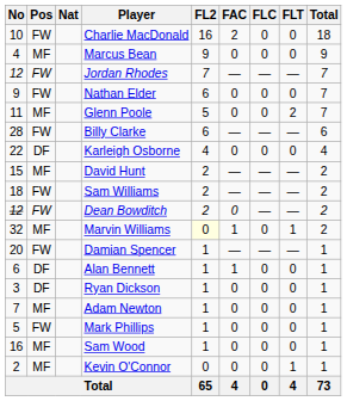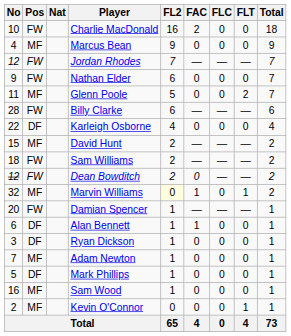 <table class="wikitable"  style="text-align:center; border:1px #aaa solid; font-size:95%;">
 <tr>
 <th>No</th>
 <th>Pos</th>
 <th>Nat</th>
 <th>Player</th>
 <th>FL2</th>
 <th>FAC</th>
 <th>FLC</th>
 <th>FLT</th>
 <th>Total</th>
 </tr>
 <tr>
 <td>10</td>
 <td>FW</td>
 <td></td>
 <td style="text-align:left;"><a href='#'>Charlie MacDonald</a></td>
 <td>16</td>
 <td>2</td>
 <td>0</td>
 <td>0</td>
 <td>18</td>
 </tr>
 <tr>
 <td>4</td>
 <td>MF</td>
 <td></td>
 <td style="text-align:left;"><a href='#'>Marcus Bean</a></td>
 <td>9</td>
 <td>0</td>
 <td>0</td>
 <td>0</td>
 <td>9</td>
 </tr>
 <tr>
 <td><em>12</em></td>
 <td><em>FW</em></td>
 <td><em></em></td>
 <td style="text-align:left;"><em><a href='#'>Jordan Rhodes</a></em></td>
 <td><em>7</em></td>
 <td><em>—</em></td>
 <td><em>—</em></td>
 <td><em>—</em></td>
 <td><em>7</em></td>
 </tr>
 <tr>
 <td>9</td>
 <td>FW</td>
 <td></td>
 <td style="text-align:left;"><a href='#'>Nathan Elder</a></td>
 <td>6</td>
 <td>0</td>
 <td>0</td>
 <td>0</td>
 <td>7</td>
 </tr>
 <tr>
 <td>11</td>
 <td>MF</td>
 <td></td>
 <td style="text-align:left;"><a href='#'>Glenn Poole</a></td>
 <td>5</td>
 <td>0</td>
 <td>0</td>
 <td>2</td>
 <td>7</td>
 </tr>
 <tr>
 <td>28</td>
 <td>FW</td>
 <td></td>
 <td style="text-align:left;"><a href='#'>Billy Clarke</a></td>
 <td>6</td>
 <td>—</td>
 <td>—</td>
 <td>—</td>
 <td>6</td>
 </tr>
 <tr>
 <td>22</td>
 <td>DF</td>
 <td></td>
 <td style="text-align:left;"><a href='#'>Karleigh Osborne</a></td>
 <td>4</td>
 <td>0</td>
 <td>0</td>
 <td>0</td>
 <td>4</td>
 </tr>
 <tr>
 <td>15</td>
 <td>MF</td>
 <td></td>
 <td style="text-align:left;"><a href='#'>David Hunt</a></td>
 <td>2</td>
 <td>—</td>
 <td>—</td>
 <td>—</td>
 <td>2</td>
 </tr>
 <tr>
 <td>18</td>
 <td>FW</td>
 <td></td>
 <td style="text-align:left;"><a href='#'>Sam Williams</a></td>
 <td>2</td>
 <td>—</td>
 <td>—</td>
 <td>—</td>
 <td>2</td>
 </tr>
 <tr>
 <td><em><s>12</s></em></td>
 <td><em>FW</em></td>
 <td><em></em></td>
 <td style="text-align:left;"><em><a href='#'>Dean Bowditch</a></em></td>
 <td><em>2</em></td>
 <td><em>0</em></td>
 <td><em>—</em></td>
 <td><em>—</em></td>
 <td><em>2</em></td>
 </tr>
 <tr>
 <td>32</td>
 <td>MF</td>
 <td></td>
 <td style="text-align:left;"><a href='#'>Marvin Williams</a></td>
 <td style="background: lightyellow;">0</td>
 <td>1</td>
 <td>0</td>
 <td>1</td>
 <td>2</td>
 </tr>
 <tr>
 <td>20</td>
 <td>FW</td>
 <td></td>
 <td style="text-align:left;"><a href='#'>Damian Spencer</a></td>
 <td>1</td>
 <td>—</td>
 <td>—</td>
 <td>—</td>
 <td>1</td>
 </tr>
 <tr>
 <td>6</td>
 <td>DF</td>
 <td></td>
 <td style="text-align:left;"><a href='#'>Alan Bennett</a></td>
 <td>1</td>
 <td>1</td>
 <td>0</td>
 <td>0</td>
 <td>1</td>
 </tr>
 <tr>
 <td>3</td>
 <td>DF</td>
 <td></td>
 <td style="text-align:left;"><a href='#'>Ryan Dickson</a></td>
 <td>1</td>
 <td>0</td>
 <td>0</td>
 <td>0</td>
 <td>1</td>
 </tr>
 <tr>
 <td>7</td>
 <td>MF</td>
 <td></td>
 <td style="text-align:left;"><a href='#'>Adam Newton</a></td>
 <td>1</td>
 <td>0</td>
 <td>0</td>
 <td>0</td>
 <td>1</td>
 </tr>
 <tr>
 <td>5</td>
-<td>FW</td>
+<td>DF</td>
 <td><em></em></td>
 <td style="text-align:left;"><a href='#'>Mark Phillips</a></td>
 <td>1</td>
 <td>0</td>
 <td>0</td>
 <td>0</td>
 <td>1</td>
 </tr>
 <tr>
 <td>16</td>
 <td>MF</td>
 <td></td>
 <td style="text-align:left;"><a href='#'>Sam Wood</a></td>
 <td>1</td>
 <td>0</td>
 <td>0</td>
 <td>0</td>
 <td>1</td>
 </tr>
 <tr>
 <td>2</td>
 <td>MF</td>
 <td></td>
 <td style="text-align:left;"><a href='#'>Kevin O'Connor</a></td>
 <td>0</td>
 <td>0</td>
 <td>0</td>
 <td>1</td>
 <td>1</td>
 </tr>
 <tr>
 <th colspan="4">Total</th>
 <th>65</th>
 <th>4</th>
 <th>0</th>
 <th>4</th>
 <th>73</th>
 </tr>
 </table>
